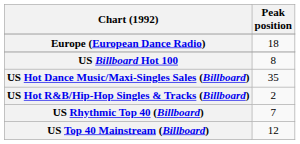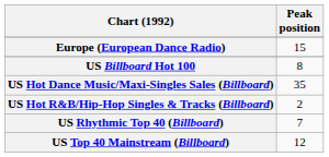 <table class="wikitable plainrowheaders sortable">
 <tr>
 <th>Chart (1992)</th>
 <th>Peak<br>position</th>
 </tr>
 <tr>
 </tr>
 <tr>
 </tr>
 <tr>
 <th scope="row">Europe (<a href='#'>European Dance Radio</a>)</th>
-<td align="center">18</td>
+<td align="center">15</td>
 </tr>
 <tr>
 </tr>
 <tr>
 </tr>
 <tr>
 </tr>
 <tr>
 <th scope="row">US <a href='#'><em>Billboard</em> Hot 100</a></th>
 <td align=center>8</td>
 </tr>
 <tr>
 <th scope="row">US <a href='#'>Hot Dance Music/Maxi-Singles Sales</a> (<em><a href='#'>Billboard</a></em>)</th>
 <td align=center>35</td>
 </tr>
 <tr>
 <th scope="row">US <a href='#'>Hot R&B/Hip-Hop Singles & Tracks</a> (<em><a href='#'>Billboard</a></em>)</th>
 <td align=center>2</td>
 </tr>
 <tr>
 <th scope="row">US <a href='#'>Rhythmic Top 40</a> (<em><a href='#'>Billboard</a></em>)</th>
 <td align=center>7</td>
 </tr>
 <tr>
 <th scope="row">US <a href='#'>Top 40 Mainstream</a> (<em><a href='#'>Billboard</a></em>)</th>
 <td align=center>12</td>
 </tr>
 </table>
